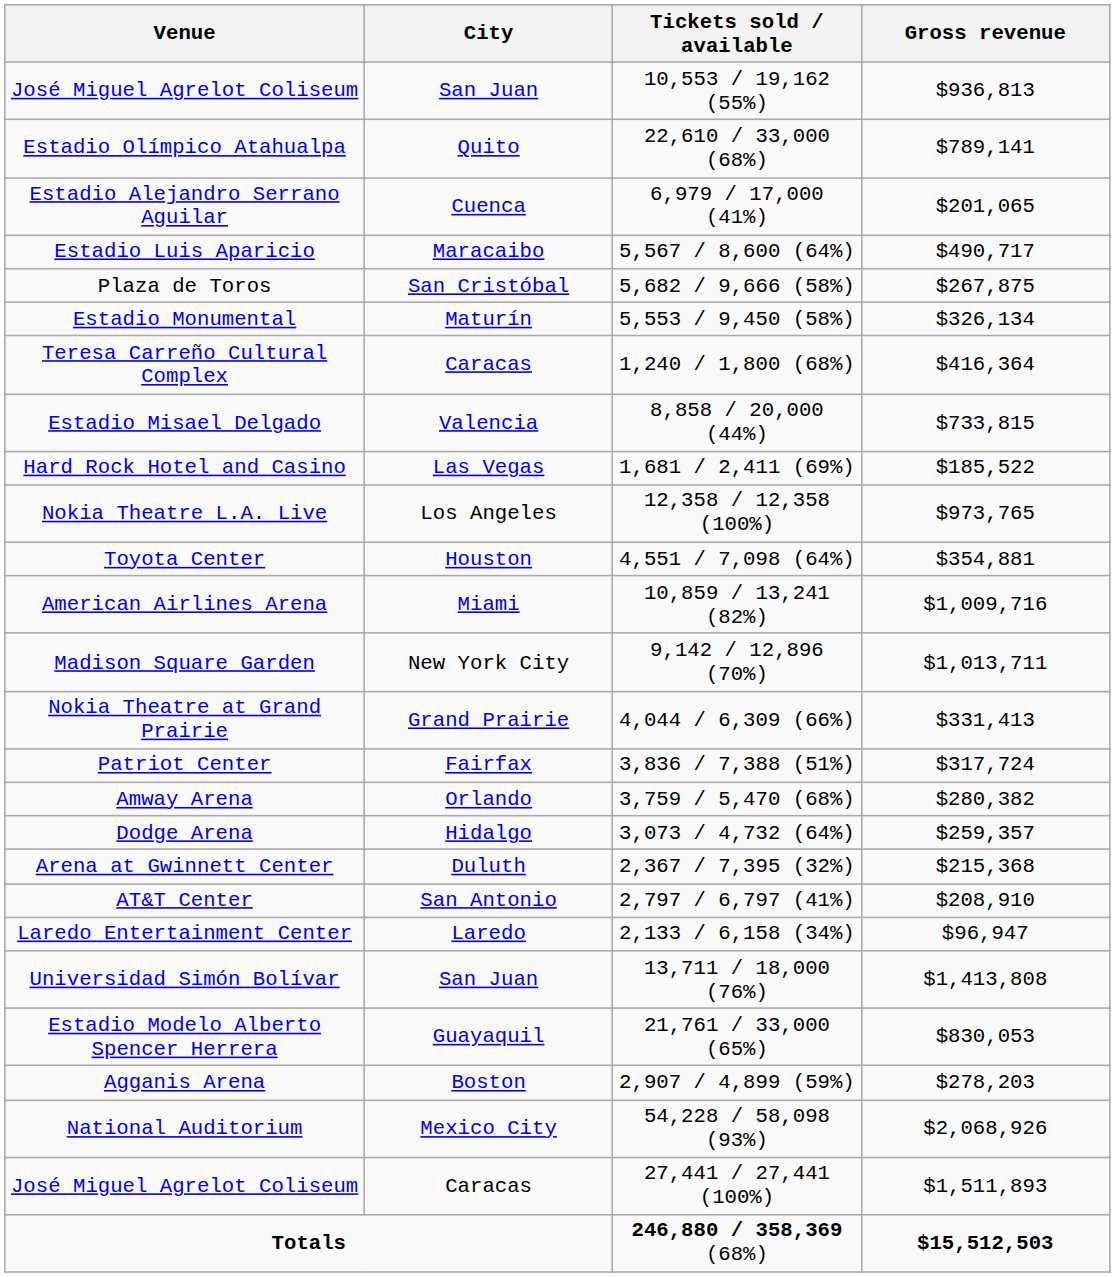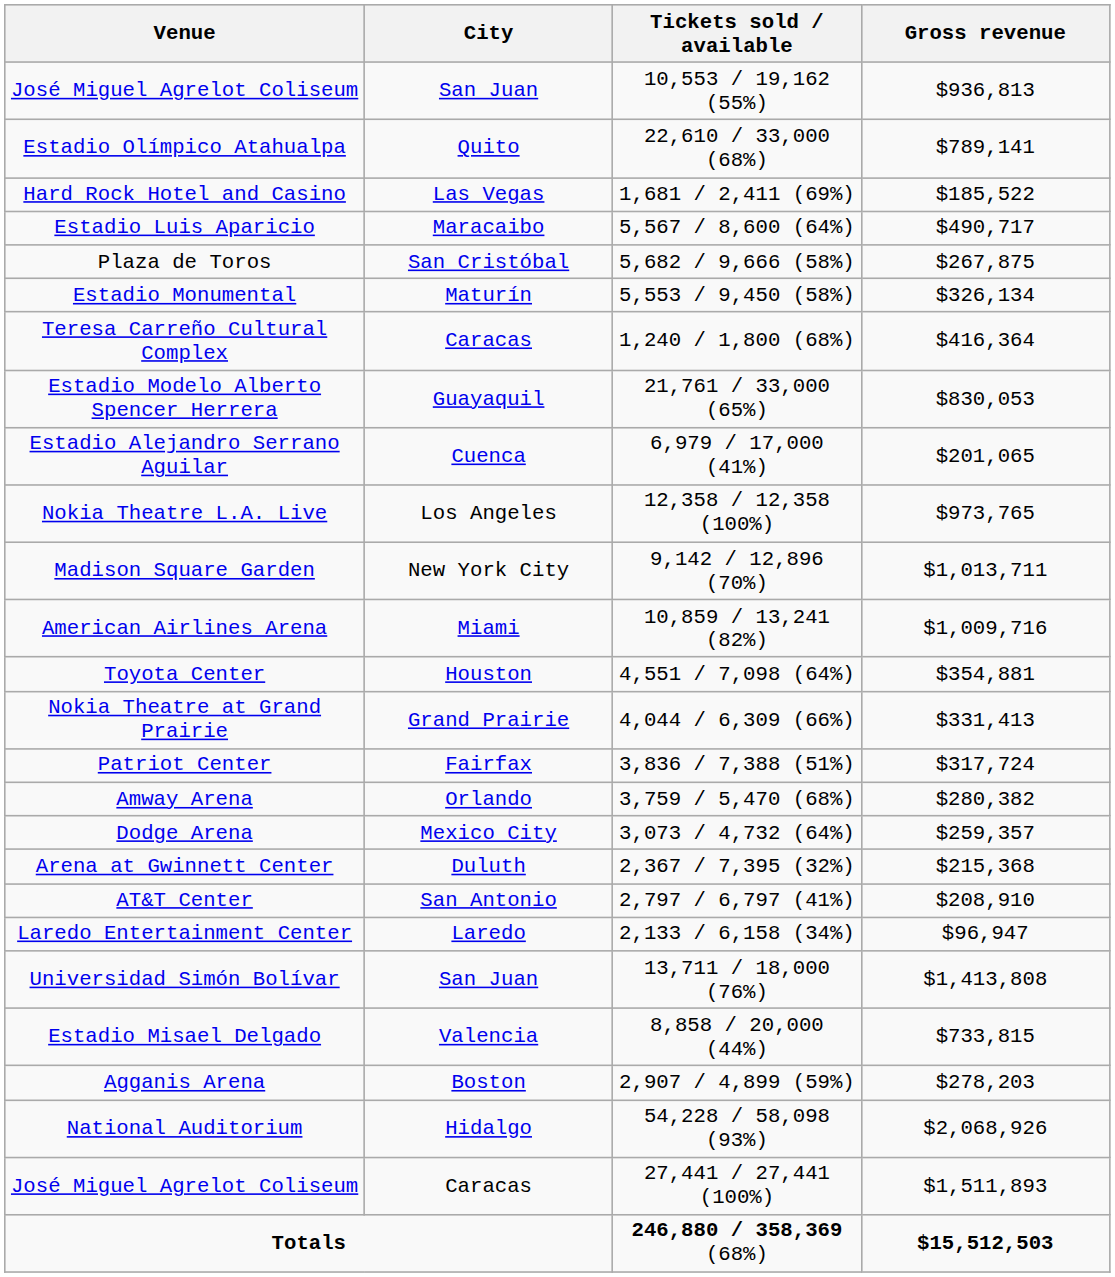 <table class="wikitable" style="text-align:center;">
 <tr>
 <th width="220">Venue</th>
 <th width="150">City</th>
 <th width="150">Tickets sold / available</th>
 <th width="150">Gross revenue</th>
 </tr>
 <tr>
 <td><a href='#'>José Miguel Agrelot Coliseum</a></td>
 <td><a href='#'>San Juan</a></td>
 <td>10,553 / 19,162 (55%)</td>
 <td>$936,813</td>
 </tr>
 <tr>
 <td><a href='#'>Estadio Olímpico Atahualpa</a></td>
 <td><a href='#'>Quito</a></td>
 <td>22,610 / 33,000 (68%)</td>
 <td>$789,141</td>
 </tr>
 <tr>
-<td><a href='#'>Estadio Alejandro Serrano Aguilar</a></td>
-<td><a href='#'>Cuenca</a></td>
-<td>6,979 / 17,000 (41%)</td>
-<td>$201,065</td>
+<td><a href='#'>Hard Rock Hotel and Casino</a></td>
+<td><a href='#'>Las Vegas</a></td>
+<td>1,681 / 2,411 (69%)</td>
+<td>$185,522</td>
 </tr>
 <tr>
 <td><a href='#'>Estadio Luis Aparicio</a></td>
 <td><a href='#'>Maracaibo</a></td>
 <td>5,567 / 8,600 (64%)</td>
 <td>$490,717</td>
 </tr>
 <tr>
 <td>Plaza de Toros</td>
 <td><a href='#'>San Cristóbal</a></td>
 <td>5,682 / 9,666 (58%)</td>
 <td>$267,875</td>
 </tr>
 <tr>
 <td><a href='#'>Estadio Monumental</a></td>
 <td><a href='#'>Maturín</a></td>
 <td>5,553 / 9,450 (58%)</td>
 <td>$326,134</td>
 </tr>
 <tr>
 <td><a href='#'>Teresa Carreño Cultural Complex</a></td>
 <td><a href='#'>Caracas</a></td>
 <td>1,240 / 1,800 (68%)</td>
 <td>$416,364</td>
 </tr>
 <tr>
-<td><a href='#'>Estadio Misael Delgado</a></td>
-<td><a href='#'>Valencia</a></td>
-<td>8,858 / 20,000 (44%)</td>
-<td>$733,815</td>
+<td><a href='#'>Estadio Modelo Alberto Spencer Herrera</a></td>
+<td><a href='#'>Guayaquil</a></td>
+<td>21,761 / 33,000 (65%)</td>
+<td>$830,053</td>
 </tr>
 <tr>
-<td><a href='#'>Hard Rock Hotel and Casino</a></td>
-<td><a href='#'>Las Vegas</a></td>
-<td>1,681 / 2,411 (69%)</td>
-<td>$185,522</td>
+<td><a href='#'>Estadio Alejandro Serrano Aguilar</a></td>
+<td><a href='#'>Cuenca</a></td>
+<td>6,979 / 17,000 (41%)</td>
+<td>$201,065</td>
 </tr>
 <tr>
 <td><a href='#'>Nokia Theatre L.A. Live</a></td>
 <td>Los Angeles</td>
 <td>12,358 / 12,358 (100%)</td>
 <td>$973,765</td>
 </tr>
 <tr>
-<td><a href='#'>Toyota Center</a></td>
-<td><a href='#'>Houston</a></td>
-<td>4,551 / 7,098 (64%)</td>
-<td>$354,881</td>
+<td><a href='#'>Madison Square Garden</a></td>
+<td>New York City</td>
+<td>9,142 / 12,896 (70%)</td>
+<td>$1,013,711</td>
 </tr>
 <tr>
 <td><a href='#'>American Airlines Arena</a></td>
 <td><a href='#'>Miami</a></td>
 <td>10,859 / 13,241 (82%)</td>
 <td>$1,009,716</td>
 </tr>
 <tr>
-<td><a href='#'>Madison Square Garden</a></td>
-<td>New York City</td>
-<td>9,142 / 12,896 (70%)</td>
-<td>$1,013,711</td>
+<td><a href='#'>Toyota Center</a></td>
+<td><a href='#'>Houston</a></td>
+<td>4,551 / 7,098 (64%)</td>
+<td>$354,881</td>
 </tr>
 <tr>
 <td><a href='#'>Nokia Theatre at Grand Prairie</a></td>
 <td><a href='#'>Grand Prairie</a></td>
 <td>4,044 / 6,309 (66%)</td>
 <td>$331,413</td>
 </tr>
 <tr>
 <td><a href='#'>Patriot Center</a></td>
 <td><a href='#'>Fairfax</a></td>
 <td>3,836 / 7,388 (51%)</td>
 <td>$317,724</td>
 </tr>
 <tr>
 <td><a href='#'>Amway Arena</a></td>
 <td><a href='#'>Orlando</a></td>
 <td>3,759 / 5,470 (68%)</td>
 <td>$280,382</td>
 </tr>
 <tr>
 <td><a href='#'>Dodge Arena</a></td>
-<td><a href='#'>Hidalgo</a></td>
+<td><a href='#'>Mexico City</a></td>
 <td>3,073 / 4,732 (64%)</td>
 <td>$259,357</td>
 </tr>
 <tr>
 <td><a href='#'>Arena at Gwinnett Center</a></td>
 <td><a href='#'>Duluth</a></td>
 <td>2,367 / 7,395 (32%)</td>
 <td>$215,368</td>
 </tr>
 <tr>
 <td><a href='#'>AT&T Center</a></td>
 <td><a href='#'>San Antonio</a></td>
 <td>2,797 / 6,797 (41%)</td>
 <td>$208,910</td>
 </tr>
 <tr>
 <td><a href='#'>Laredo Entertainment Center</a></td>
 <td><a href='#'>Laredo</a></td>
 <td>2,133 / 6,158 (34%)</td>
 <td>$96,947</td>
 </tr>
 <tr>
 <td><a href='#'>Universidad Simón Bolívar</a></td>
 <td><a href='#'>San Juan</a></td>
 <td>13,711 / 18,000 (76%)</td>
 <td>$1,413,808</td>
 </tr>
 <tr>
-<td><a href='#'>Estadio Modelo Alberto Spencer Herrera</a></td>
-<td><a href='#'>Guayaquil</a></td>
-<td>21,761 / 33,000 (65%)</td>
-<td>$830,053</td>
+<td><a href='#'>Estadio Misael Delgado</a></td>
+<td><a href='#'>Valencia</a></td>
+<td>8,858 / 20,000 (44%)</td>
+<td>$733,815</td>
 </tr>
 <tr>
 <td><a href='#'>Agganis Arena</a></td>
 <td><a href='#'>Boston</a></td>
 <td>2,907 / 4,899 (59%)</td>
 <td>$278,203</td>
 </tr>
 <tr>
 <td><a href='#'>National Auditorium</a></td>
-<td><a href='#'>Mexico City</a></td>
+<td><a href='#'>Hidalgo</a></td>
 <td>54,228 / 58,098 (93%)</td>
 <td>$2,068,926</td>
 </tr>
 <tr>
 <td><a href='#'>José Miguel Agrelot Coliseum</a></td>
 <td>Caracas</td>
 <td>27,441 / 27,441 (100%)</td>
 <td>$1,511,893</td>
 </tr>
 <tr>
 <td colspan=2><strong>Totals</strong></td>
 <td><strong>246,880 / 358,369</strong> (68%)</td>
 <td><strong>$15,512,503</strong></td>
 </tr>
 </table>
